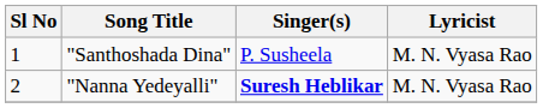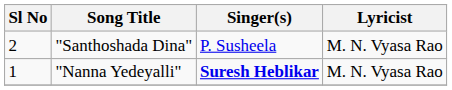 <table class="wikitable">
 <tr>
 <th>Sl No</th>
 <th>Song Title</th>
 <th>Singer(s)</th>
 <th>Lyricist</th>
 </tr>
 <tr>
-<td>1</td>
+<td>2</td>
 <td>"Santhoshada Dina"</td>
 <td><a href='#'>P. Susheela</a></td>
 <td>M. N. Vyasa Rao</td>
 </tr>
 <tr>
-<td>2</td>
+<td>1</td>
 <td>"Nanna Yedeyalli"</td>
 <td><strong><a href='#'>Suresh Heblikar</a></strong></td>
 <td>M. N. Vyasa Rao</td>
 </tr>
 <tr>
 </tr>
 </table>
